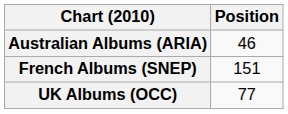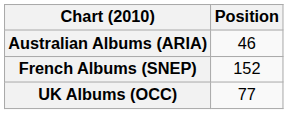 <table class="wikitable sortable plainrowheaders" style="text-align:center">
 <tr>
 <th scope="col">Chart (2010)</th>
 <th scope="col">Position</th>
 </tr>
 <tr>
 <th scope="row">Australian Albums (ARIA)</th>
 <td>46</td>
 </tr>
 <tr>
 <th scope="row">French Albums (SNEP)</th>
-<td>151</td>
+<td>152</td>
 </tr>
 <tr>
 <th scope="row">UK Albums (OCC)</th>
 <td>77</td>
 </tr>
 </table>
